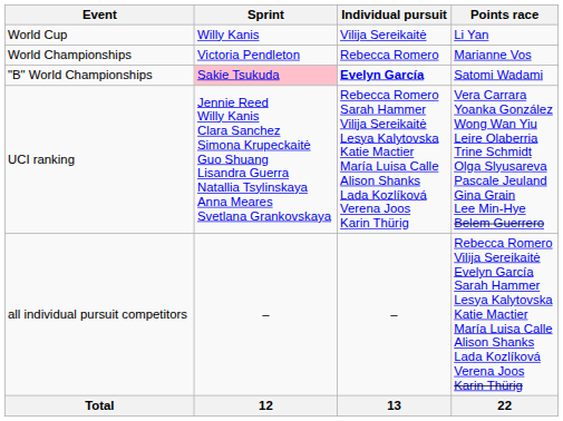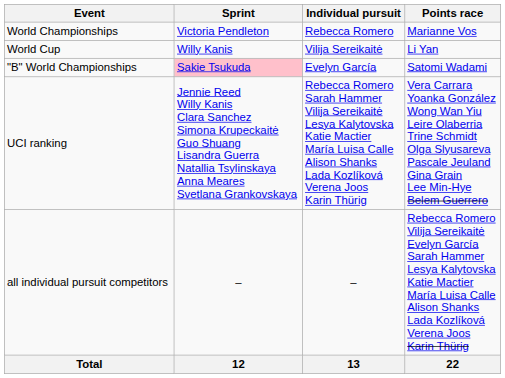 <table class="wikitable" width=700 style="text-align:center">
 <tr>
 <th>Event</th>
 <th>Sprint</th>
 <th>Individual pursuit</th>
 <th>Points race</th>
 </tr>
 <tr>
+<td align="left">World Championships</td>
+<td align="left"> <a href='#'>Victoria Pendleton</a></td>
+<td align="left"> <a href='#'>Rebecca Romero</a></td>
+<td align="left"> <a href='#'>Marianne Vos</a></td>
+</tr>
+<tr>
 <td align="left">World Cup</td>
 <td align="left"> <a href='#'>Willy Kanis</a></td>
 <td align="left"> <a href='#'>Vilija Sereikaitė</a></td>
 <td align="left"> <a href='#'>Li Yan</a></td>
 </tr>
 <tr>
-<td align="left">World Championships</td>
-<td align="left"> <a href='#'>Victoria Pendleton</a></td>
-<td align="left"> <a href='#'>Rebecca Romero</a></td>
-<td align="left"> <a href='#'>Marianne Vos</a></td>
-</tr>
-<tr>
 <td align="left">"B" World Championships</td>
 <td align="left" style="background: pink;"> <a href='#'>Sakie Tsukuda</a></td>
-<td align="left"><strong> <a href='#'>Evelyn García</a></strong></td>
+<td align="left"> <a href='#'>Evelyn García</a></td>
 <td align="left"> <a href='#'>Satomi Wadami</a></td>
 </tr>
 <tr>
 <td align="left">UCI ranking</td>
 <td align="left"> <a href='#'>Jennie Reed</a><br> <a href='#'>Willy Kanis</a><br> <a href='#'>Clara Sanchez</a><br> <a href='#'>Simona Krupeckaitė</a><br> <a href='#'>Guo Shuang</a><br> <a href='#'>Lisandra Guerra</a><br> <a href='#'>Natallia Tsylinskaya</a><br> <a href='#'>Anna Meares</a><br> <a href='#'>Svetlana Grankovskaya</a></td>
 <td align="left"> <a href='#'>Rebecca Romero</a><br> <a href='#'>Sarah Hammer</a><br> <a href='#'>Vilija Sereikaitė</a><br> <a href='#'>Lesya Kalytovska</a><br> <a href='#'>Katie Mactier</a><br> <a href='#'>María Luisa Calle</a><br> <a href='#'>Alison Shanks</a><br> <a href='#'>Lada Kozlíková</a><br> <a href='#'>Verena Joos</a><br> <a href='#'>Karin Thürig</a></td>
 <td align="left"> <a href='#'>Vera Carrara</a><br> <a href='#'>Yoanka González</a><br> <a href='#'>Wong Wan Yiu</a><br> <a href='#'>Leire Olaberria</a><br> <a href='#'>Trine Schmidt</a><br> <a href='#'>Olga Slyusareva</a> <br>  <a href='#'>Pascale Jeuland</a><br>  <a href='#'>Gina Grain</a> <br>  <a href='#'>Lee Min-Hye</a><br> <s> <a href='#'>Belem Guerrero</a></s></td>
 </tr>
 <tr>
 <td align="left">all individual pursuit competitors</td>
 <td>–</td>
 <td>–</td>
 <td align="left"> <a href='#'>Rebecca Romero</a><br> <a href='#'>Vilija Sereikaitė</a><br> <a href='#'>Evelyn García</a><br> <a href='#'>Sarah Hammer</a><br> <a href='#'>Lesya Kalytovska</a><br> <a href='#'>Katie Mactier</a><br> <a href='#'>María Luisa Calle</a><br> <a href='#'>Alison Shanks</a><br> <a href='#'>Lada Kozlíková</a><br> <a href='#'>Verena Joos</a><br><s> <a href='#'>Karin Thürig</a></s></td>
 </tr>
 <tr>
 <th>Total</th>
 <th>12</th>
 <th>13</th>
 <th>22</th>
 </tr>
 </table>
